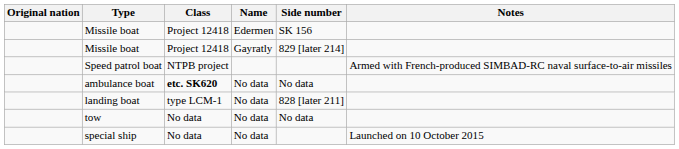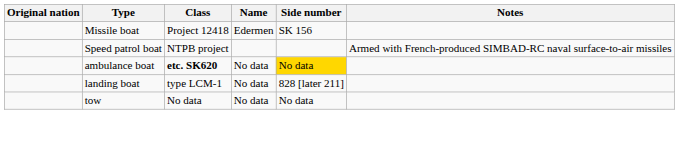 <table class="wikitable" border="1">
 <tr>
 <th>Original nation</th>
 <th>Type</th>
 <th>Class</th>
 <th>Name</th>
 <th>Side number</th>
 <th>Notes</th>
 </tr>
 <tr>
 <td></td>
 <td>Missile boat</td>
 <td>Project 12418</td>
 <td>Edermen</td>
 <td>SK 156</td>
 <td></td>
 </tr>
 <tr>
-<td></td>
-<td>Missile boat</td>
-<td>Project 12418</td>
-<td>Gayratly</td>
-<td>829 [later 214]</td>
-<td></td>
-</tr>
-<tr>
 <td><br></td>
 <td>Speed patrol boat</td>
 <td>NTPB project</td>
 <td></td>
 <td></td>
 <td>Armed with French-produced SIMBAD-RC naval surface-to-air missiles</td>
 </tr>
 <tr>
 <td></td>
 <td>ambulance boat</td>
 <td><strong>etc. SK620</strong></td>
 <td>No data</td>
-<td>No data</td>
+<td style="background: gold;">No data</td>
 <td></td>
 </tr>
 <tr>
 <td></td>
 <td>landing boat</td>
 <td>type LCM-1</td>
 <td>No data</td>
 <td>828 [later 211]</td>
 <td></td>
 </tr>
 <tr>
 <td></td>
 <td>tow</td>
 <td>No data</td>
 <td>No data</td>
 <td>No data</td>
 <td></td>
 </tr>
-<tr>
-<td></td>
-<td>special ship</td>
-<td>No data</td>
-<td>No data</td>
-<td></td>
-<td>Launched on 10 October 2015</td>
-</tr>
 </table>
